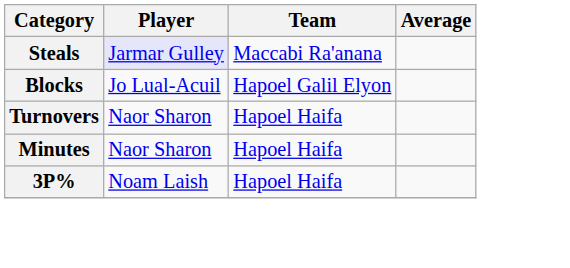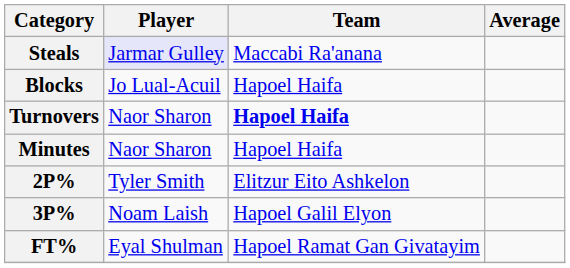 <table class="wikitable">
 <tr>
 <th>Category</th>
 <th>Player</th>
 <th>Team</th>
 <th>Average</th>
 </tr>
 <tr>
 <th>Steals</th>
 <td style="background: lavender;"> <a href='#'>Jarmar Gulley</a></td>
 <td><a href='#'>Maccabi Ra'anana</a></td>
 <td></td>
 </tr>
 <tr>
 <th>Blocks</th>
 <td> <a href='#'>Jo Lual-Acuil</a></td>
-<td><a href='#'>Hapoel Galil Elyon</a></td>
+<td><a href='#'>Hapoel Haifa</a></td>
 <td></td>
 </tr>
 <tr>
 <th>Turnovers</th>
 <td> <a href='#'>Naor Sharon</a></td>
-<td><a href='#'>Hapoel Haifa</a></td>
+<td><strong><a href='#'>Hapoel Haifa</a></strong></td>
 <td></td>
 </tr>
 <tr>
 <th>Minutes</th>
 <td> <a href='#'>Naor Sharon</a></td>
 <td><a href='#'>Hapoel Haifa</a></td>
 <td></td>
 </tr>
 <tr>
+<th>2P%</th>
+<td> <a href='#'>Tyler Smith</a></td>
+<td><a href='#'>Elitzur Eito Ashkelon</a></td>
+<td></td>
+</tr>
+<tr>
 <th>3P%</th>
 <td> <a href='#'>Noam Laish</a></td>
-<td><a href='#'>Hapoel Haifa</a></td>
+<td><a href='#'>Hapoel Galil Elyon</a></td>
+<td></td>
+</tr>
+<tr>
+<th>FT%</th>
+<td> <a href='#'>Eyal Shulman</a></td>
+<td><a href='#'>Hapoel Ramat Gan Givatayim</a></td>
 <td></td>
 </tr>
 <tr>
 </tr>
 </table>
